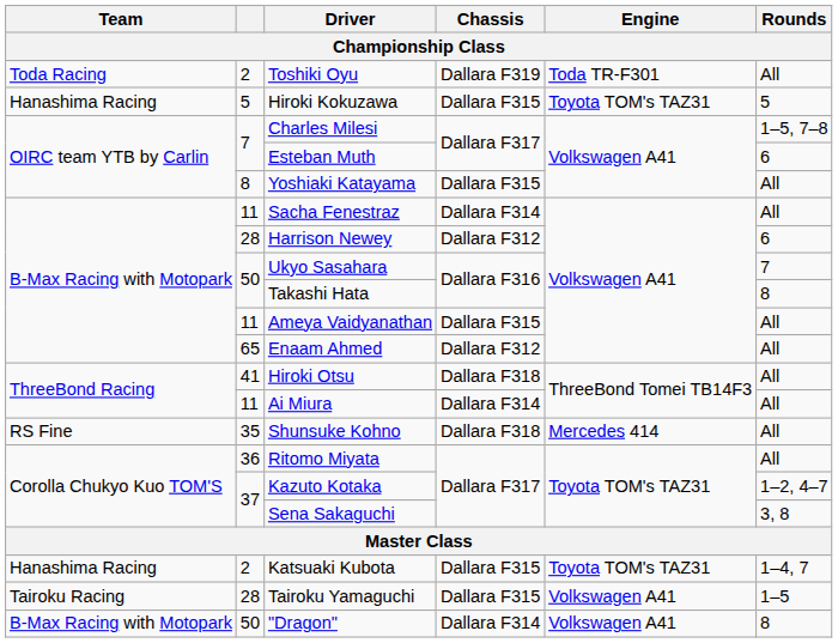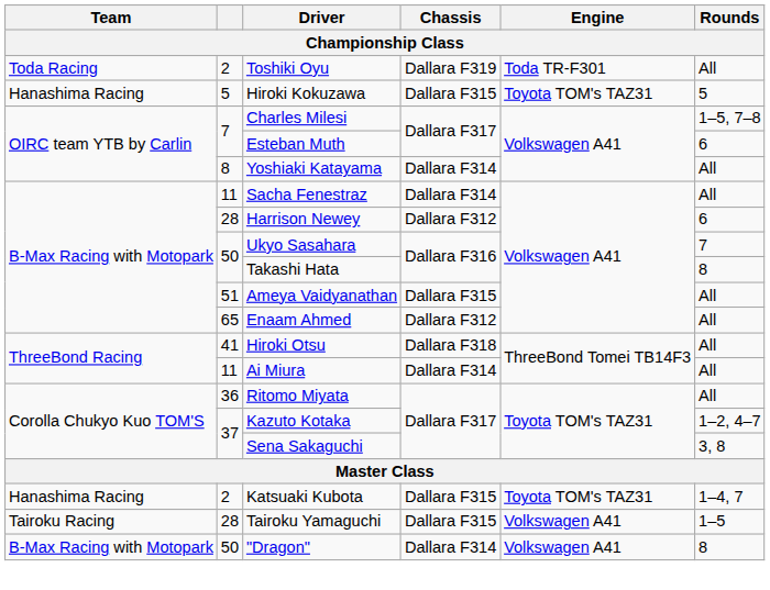 <table class="wikitable" style="font-size:85%">
 <tr>
 <th>Team</th>
 <th></th>
 <th>Driver</th>
 <th>Chassis</th>
 <th>Engine</th>
 <th>Rounds</th>
 </tr>
 <tr>
 <th colspan=6>Championship Class</th>
 </tr>
 <tr>
 <td><a href='#'>Toda Racing</a></td>
 <td>2</td>
 <td> <a href='#'>Toshiki Oyu</a></td>
 <td>Dallara F319</td>
 <td><a href='#'>Toda</a> TR-F301</td>
 <td>All</td>
 </tr>
 <tr>
 <td>Hanashima Racing</td>
 <td>5</td>
 <td> Hiroki Kokuzawa</td>
 <td>Dallara F315</td>
 <td><a href='#'>Toyota</a> TOM's TAZ31</td>
 <td>5</td>
 </tr>
 <tr>
 <td rowspan=3><a href='#'>OIRC</a> team YTB by <a href='#'>Carlin</a></td>
 <td rowspan=2>7</td>
 <td> <a href='#'>Charles Milesi</a></td>
 <td rowspan=2>Dallara F317</td>
 <td rowspan=3><a href='#'>Volkswagen</a> A41</td>
 <td>1–5, 7–8</td>
 </tr>
 <tr>
 <td> <a href='#'>Esteban Muth</a></td>
 <td>6</td>
 </tr>
 <tr>
 <td>8</td>
 <td> <a href='#'>Yoshiaki Katayama</a></td>
-<td>Dallara F315</td>
+<td>Dallara F314</td>
 <td>All</td>
 </tr>
 <tr>
 <td rowspan=6><a href='#'>B-Max Racing</a> with <a href='#'>Motopark</a></td>
 <td>11</td>
 <td> <a href='#'>Sacha Fenestraz</a></td>
 <td>Dallara F314</td>
 <td rowspan=6><a href='#'>Volkswagen</a> A41</td>
 <td>All</td>
 </tr>
 <tr>
 <td>28</td>
 <td> <a href='#'>Harrison Newey</a></td>
 <td>Dallara F312</td>
 <td>6</td>
 </tr>
 <tr>
 <td rowspan=2>50</td>
 <td> <a href='#'>Ukyo Sasahara</a></td>
 <td rowspan=2>Dallara F316</td>
 <td>7</td>
 </tr>
 <tr>
 <td> Takashi Hata</td>
 <td>8</td>
 </tr>
 <tr>
-<td>11</td>
+<td>51</td>
 <td> <a href='#'>Ameya Vaidyanathan</a></td>
 <td>Dallara F315</td>
 <td>All</td>
 </tr>
 <tr>
 <td>65</td>
 <td> <a href='#'>Enaam Ahmed</a></td>
 <td>Dallara F312</td>
 <td>All</td>
 </tr>
 <tr>
 <td rowspan=2><a href='#'>ThreeBond Racing</a></td>
 <td>41</td>
 <td> <a href='#'>Hiroki Otsu</a></td>
 <td>Dallara F318</td>
 <td rowspan=2>ThreeBond Tomei TB14F3</td>
 <td>All</td>
 </tr>
 <tr>
 <td>11</td>
 <td> <a href='#'>Ai Miura</a></td>
 <td>Dallara F314</td>
-<td>All</td>
-</tr>
-<tr>
-<td>RS Fine</td>
-<td>35</td>
-<td> <a href='#'>Shunsuke Kohno</a></td>
-<td>Dallara F318</td>
-<td><a href='#'>Mercedes</a> 414</td>
 <td>All</td>
 </tr>
 <tr>
 <td rowspan=3>Corolla Chukyo Kuo <a href='#'>TOM'S</a></td>
 <td>36</td>
 <td> <a href='#'>Ritomo Miyata</a></td>
 <td rowspan=3>Dallara F317</td>
 <td rowspan=3><a href='#'>Toyota</a> TOM's TAZ31</td>
 <td>All</td>
 </tr>
 <tr>
 <td rowspan=2>37</td>
 <td> <a href='#'>Kazuto Kotaka</a></td>
 <td>1–2, 4–7</td>
 </tr>
 <tr>
 <td> <a href='#'>Sena Sakaguchi</a></td>
 <td>3, 8</td>
 </tr>
 <tr>
 <th colspan=6>Master Class</th>
 </tr>
 <tr>
 <td>Hanashima Racing</td>
 <td>2</td>
 <td> Katsuaki Kubota</td>
 <td>Dallara F315</td>
 <td><a href='#'>Toyota</a> TOM's TAZ31</td>
 <td>1–4, 7</td>
 </tr>
 <tr>
 <td>Tairoku Racing</td>
 <td>28</td>
 <td> Tairoku Yamaguchi</td>
 <td>Dallara F315</td>
 <td><a href='#'>Volkswagen</a> A41</td>
 <td>1–5</td>
 </tr>
 <tr>
 <td><a href='#'>B-Max Racing</a> with <a href='#'>Motopark</a></td>
 <td>50</td>
 <td> <a href='#'>"Dragon"</a></td>
 <td>Dallara F314</td>
 <td><a href='#'>Volkswagen</a> A41</td>
 <td>8</td>
 </tr>
 </table>
